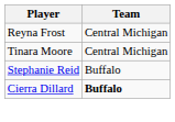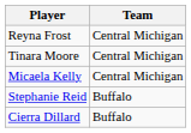 <table class="wikitable">
 <tr>
 <th>Player</th>
 <th>Team</th>
 </tr>
 <tr>
 <td>Reyna Frost</td>
 <td>Central Michigan</td>
 </tr>
 <tr>
 <td>Tinara Moore</td>
 <td>Central Michigan</td>
 </tr>
 <tr>
+<td><a href='#'>Micaela Kelly</a></td>
+<td>Central Michigan</td>
+</tr>
+<tr>
 <td><a href='#'>Stephanie Reid</a></td>
 <td>Buffalo</td>
 </tr>
 <tr>
 <td><a href='#'>Cierra Dillard</a></td>
-<td><strong>Buffalo</strong></td>
+<td>Buffalo</td>
 </tr>
 </table>
